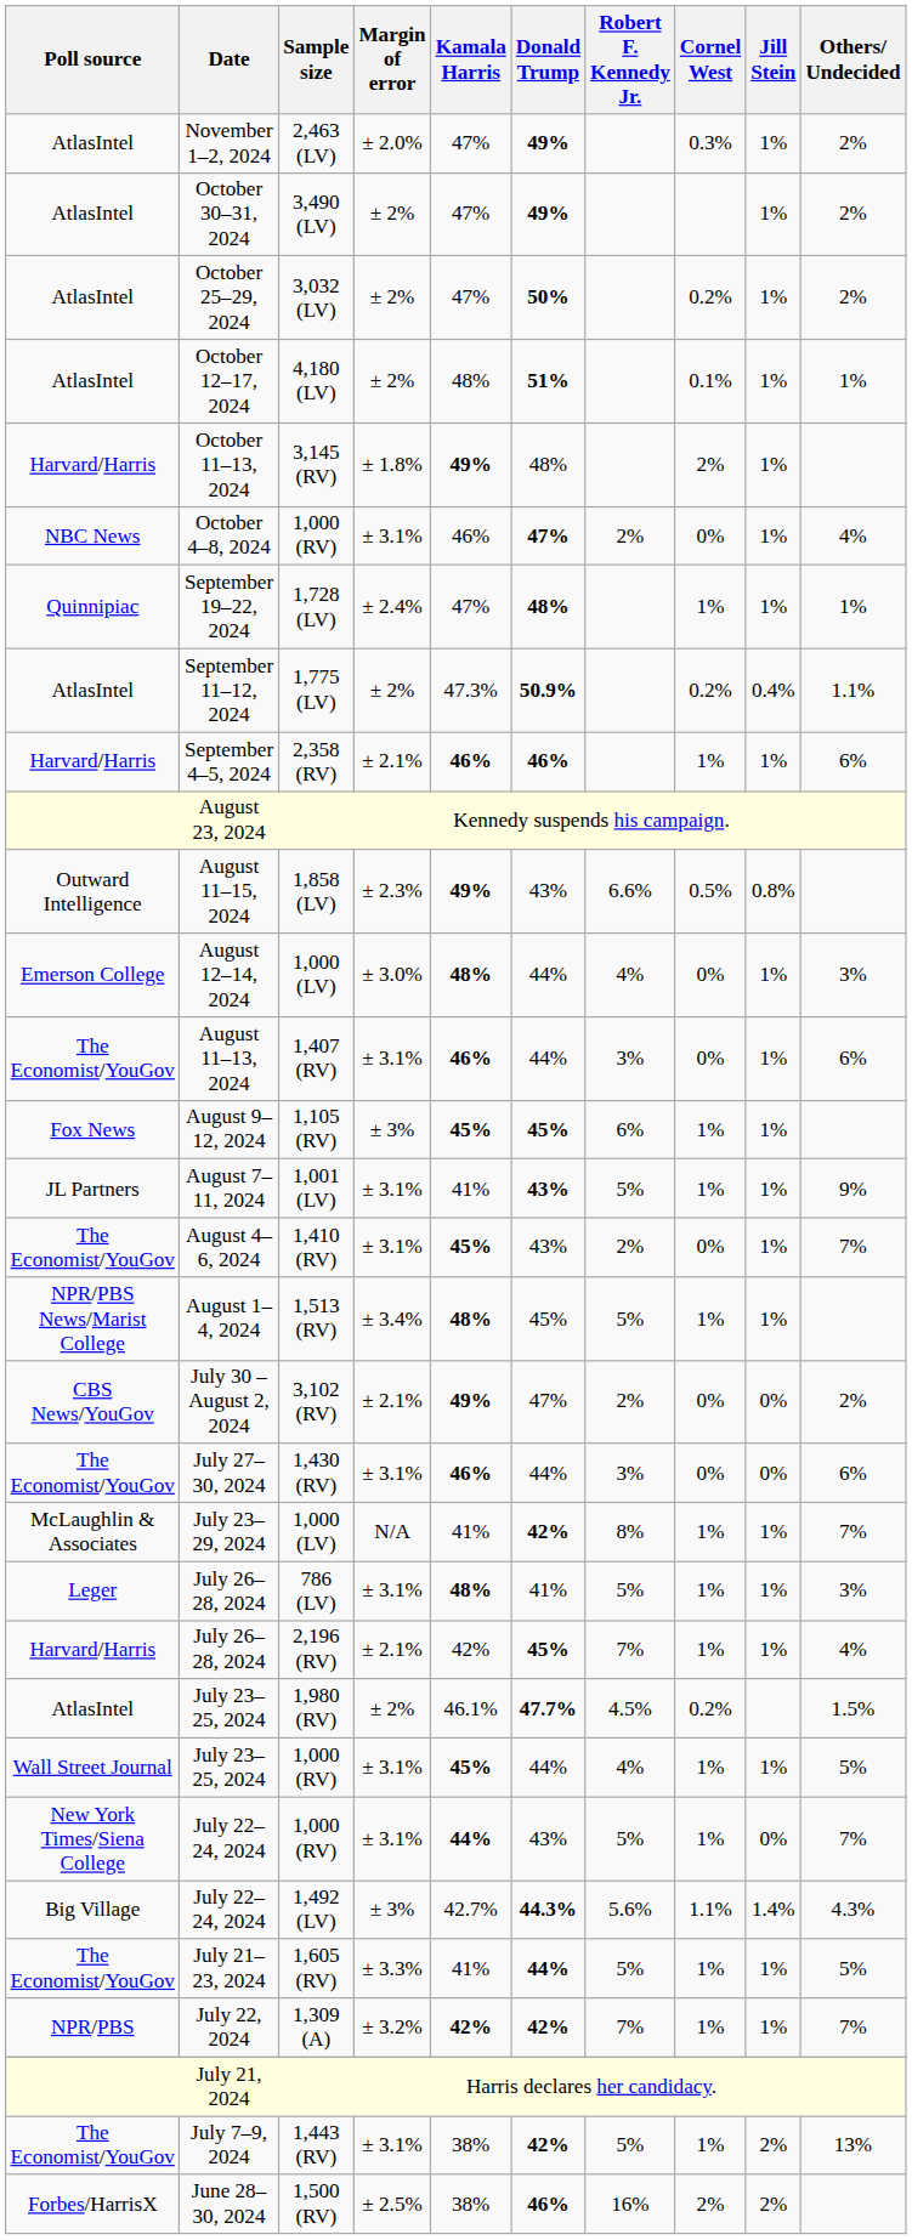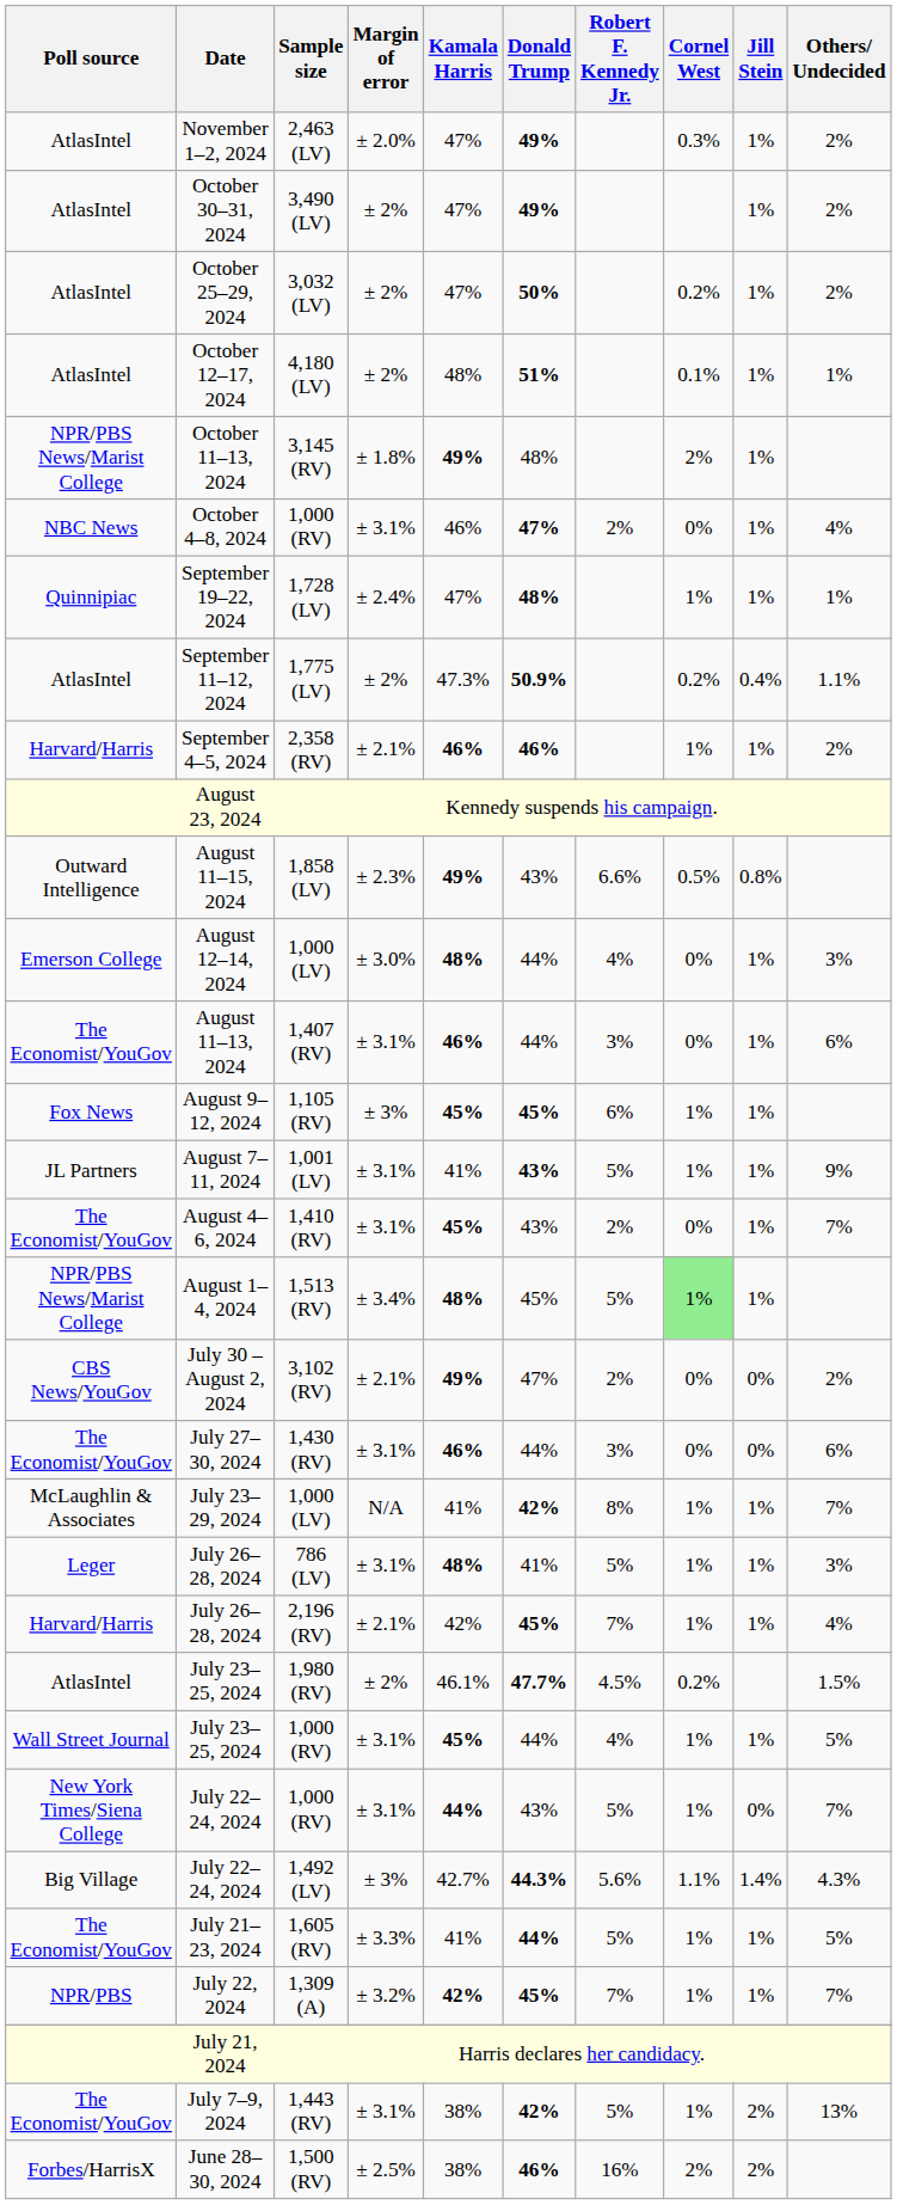 <table class="wikitable sortable mw-datatable" style="text-align:center;font-size:90%;line-height:17px">
 <tr>
 <th>Poll source</th>
 <th>Date</th>
 <th>Sample<br>size</th>
 <th>Margin<br>of error</th>
 <th class="unsortable"><a href='#'>Kamala<br>Harris</a><br><small></small></th>
 <th class="unsortable"><a href='#'>Donald<br>Trump</a><br><small></small></th>
 <th class="unsortable"><a href='#'>Robert F.<br>Kennedy Jr.</a><br><small></small></th>
 <th class="unsortable"><a href='#'>Cornel<br>West</a><br><small></small></th>
 <th class="unsortable"><a href='#'>Jill<br>Stein</a><br><small></small></th>
 <th class="unsortable">Others/<br>Undecided</th>
 </tr>
 <tr>
 <td>AtlasIntel</td>
 <td>November 1–2, 2024</td>
 <td>2,463 (LV)</td>
 <td>± 2.0%</td>
 <td>47%</td>
 <td><strong>49%</strong></td>
 <td></td>
 <td>0.3%</td>
 <td>1%</td>
 <td>2%</td>
 </tr>
 <tr>
 <td>AtlasIntel</td>
 <td>October 30–31, 2024</td>
 <td>3,490 (LV)</td>
 <td>± 2%</td>
 <td>47%</td>
 <td><strong>49%</strong></td>
 <td></td>
 <td></td>
 <td>1%</td>
 <td>2%</td>
 </tr>
 <tr>
 <td>AtlasIntel</td>
 <td>October 25–29, 2024</td>
 <td>3,032 (LV)</td>
 <td>± 2%</td>
 <td>47%</td>
 <td><strong>50%</strong></td>
 <td></td>
 <td>0.2%</td>
 <td>1%</td>
 <td>2%</td>
 </tr>
 <tr>
 <td>AtlasIntel</td>
 <td>October 12–17, 2024</td>
 <td>4,180 (LV)</td>
 <td>± 2%</td>
 <td>48%</td>
 <td><strong>51%</strong></td>
 <td></td>
 <td>0.1%</td>
 <td>1%</td>
 <td>1%</td>
 </tr>
 <tr>
-<td><a href='#'>Harvard</a>/<a href='#'>Harris</a></td>
+<td><a href='#'>NPR</a>/<a href='#'>PBS News</a>/<a href='#'>Marist College</a></td>
 <td>October 11–13, 2024</td>
 <td>3,145 (RV)</td>
 <td>± 1.8%</td>
 <td><strong>49%</strong></td>
 <td>48%</td>
 <td></td>
 <td>2%</td>
 <td>1%</td>
 <td></td>
 </tr>
 <tr>
 <td><a href='#'>NBC News</a></td>
 <td>October 4–8, 2024</td>
 <td>1,000 (RV)</td>
 <td>± 3.1%</td>
 <td>46%</td>
 <td><strong>47%</strong></td>
 <td>2%</td>
 <td>0%</td>
 <td>1%</td>
 <td>4%</td>
 </tr>
 <tr>
 <td><a href='#'>Quinnipiac</a></td>
 <td>September 19–22, 2024</td>
 <td>1,728 (LV)</td>
 <td>± 2.4%</td>
 <td>47%</td>
 <td><strong>48%</strong></td>
 <td></td>
 <td>1%</td>
 <td>1%</td>
 <td>1%</td>
 </tr>
 <tr>
 <td>AtlasIntel</td>
 <td>September 11–12, 2024</td>
 <td>1,775 (LV)</td>
 <td>± 2%</td>
 <td>47.3%</td>
 <td><strong>50.9%</strong></td>
 <td></td>
 <td>0.2%</td>
 <td>0.4%</td>
 <td>1.1%</td>
 </tr>
 <tr>
 <td><a href='#'>Harvard</a>/<a href='#'>Harris</a></td>
 <td>September 4–5, 2024</td>
 <td>2,358 (RV)</td>
 <td>± 2.1%</td>
 <td><strong>46%</strong></td>
 <td><strong>46%</strong></td>
 <td></td>
 <td>1%</td>
 <td>1%</td>
-<td>6%</td>
+<td>2%</td>
 </tr>
 <tr style="background:lightyellow;">
 <td style="border-right-style:hidden; background:lightyellow;"></td>
 <td style="border-right-style:hidden; " data-sort-value="2024-07-21">August 23, 2024</td>
 <td colspan="8">Kennedy suspends <a href='#'>his campaign</a>.</td>
 </tr>
 <tr>
 <td>Outward Intelligence</td>
 <td>August 11–15, 2024</td>
 <td>1,858 (LV)</td>
 <td>± 2.3%</td>
 <td><strong>49%</strong></td>
 <td>43%</td>
 <td>6.6%</td>
 <td>0.5%</td>
 <td>0.8%</td>
 <td></td>
 </tr>
 <tr>
 <td><a href='#'>Emerson College</a></td>
 <td>August 12–14, 2024</td>
 <td>1,000 (LV)</td>
 <td>± 3.0%</td>
 <td><strong>48%</strong></td>
 <td>44%</td>
 <td>4%</td>
 <td>0%</td>
 <td>1%</td>
 <td>3%</td>
 </tr>
 <tr>
 <td><a href='#'>The Economist</a>/<a href='#'>YouGov</a></td>
 <td>August 11–13, 2024</td>
 <td>1,407 (RV)</td>
 <td>± 3.1%</td>
 <td><strong>46%</strong></td>
 <td>44%</td>
 <td>3%</td>
 <td>0%</td>
 <td>1%</td>
 <td>6%</td>
 </tr>
 <tr>
 <td><a href='#'>Fox News</a></td>
 <td>August 9–12, 2024</td>
 <td>1,105 (RV)</td>
 <td>± 3%</td>
 <td><strong>45%</strong></td>
 <td><strong>45%</strong></td>
 <td>6%</td>
 <td>1%</td>
 <td>1%</td>
 <td></td>
 </tr>
 <tr>
 <td>JL Partners</td>
 <td>August 7–11, 2024</td>
 <td>1,001 (LV)</td>
 <td>± 3.1%</td>
 <td>41%</td>
 <td><strong>43%</strong></td>
 <td>5%</td>
 <td>1%</td>
 <td>1%</td>
 <td>9%</td>
 </tr>
 <tr>
 <td><a href='#'>The Economist</a>/<a href='#'>YouGov</a></td>
 <td>August 4–6, 2024</td>
 <td>1,410 (RV)</td>
 <td>± 3.1%</td>
 <td><strong>45%</strong></td>
 <td>43%</td>
 <td>2%</td>
 <td>0%</td>
 <td>1%</td>
 <td>7%</td>
 </tr>
 <tr>
 <td><a href='#'>NPR</a>/<a href='#'>PBS News</a>/<a href='#'>Marist College</a></td>
 <td>August 1–4, 2024</td>
 <td>1,513 (RV)</td>
 <td>± 3.4%</td>
 <td><strong>48%</strong></td>
 <td>45%</td>
 <td>5%</td>
-<td>1%</td>
+<td style="background: lightgreen;">1%</td>
 <td>1%</td>
 <td></td>
 </tr>
 <tr>
 <td><a href='#'>CBS News</a>/<a href='#'>YouGov</a></td>
 <td>July 30 – August 2, 2024</td>
 <td>3,102 (RV)</td>
 <td>± 2.1%</td>
 <td><strong>49%</strong></td>
 <td>47%</td>
 <td>2%</td>
 <td>0%</td>
 <td>0%</td>
 <td>2%</td>
 </tr>
 <tr>
 <td><a href='#'>The Economist</a>/<a href='#'>YouGov</a></td>
 <td>July 27–30, 2024</td>
 <td>1,430 (RV)</td>
 <td>± 3.1%</td>
 <td><strong>46%</strong></td>
 <td>44%</td>
 <td>3%</td>
 <td>0%</td>
 <td>0%</td>
 <td>6%</td>
 </tr>
 <tr>
 <td>McLaughlin & Associates</td>
 <td>July 23–29, 2024</td>
 <td>1,000 (LV)</td>
 <td>N/A</td>
 <td>41%</td>
 <td><strong>42%</strong></td>
 <td>8%</td>
 <td>1%</td>
 <td>1%</td>
 <td>7%</td>
 </tr>
 <tr>
 <td><a href='#'>Leger</a></td>
 <td>July 26–28, 2024</td>
 <td>786 (LV)</td>
 <td>± 3.1%</td>
 <td><strong>48%</strong></td>
 <td>41%</td>
 <td>5%</td>
 <td>1%</td>
 <td>1%</td>
 <td>3%</td>
 </tr>
 <tr>
 <td><a href='#'>Harvard</a>/<a href='#'>Harris</a></td>
 <td>July 26–28, 2024</td>
 <td>2,196 (RV)</td>
 <td>± 2.1%</td>
 <td>42%</td>
 <td><strong>45%</strong></td>
 <td>7%</td>
 <td>1%</td>
 <td>1%</td>
 <td>4%</td>
 </tr>
 <tr>
 <td>AtlasIntel</td>
 <td>July 23–25, 2024</td>
 <td>1,980 (RV)</td>
 <td>± 2%</td>
 <td>46.1%</td>
 <td><strong>47.7%</strong></td>
 <td>4.5%</td>
 <td>0.2%</td>
 <td></td>
 <td>1.5%</td>
 </tr>
 <tr>
 <td><a href='#'>Wall Street Journal</a></td>
 <td>July 23–25, 2024</td>
 <td>1,000 (RV)</td>
 <td>± 3.1%</td>
 <td><strong>45%</strong></td>
 <td>44%</td>
 <td>4%</td>
 <td>1%</td>
 <td>1%</td>
 <td>5%</td>
 </tr>
 <tr>
 <td><a href='#'>New York Times</a>/<a href='#'>Siena College</a></td>
 <td>July 22–24, 2024</td>
 <td>1,000 (RV)</td>
 <td>± 3.1%</td>
 <td><strong>44%</strong></td>
 <td>43%</td>
 <td>5%</td>
 <td>1%</td>
 <td>0%</td>
 <td>7%</td>
 </tr>
 <tr>
 <td>Big Village</td>
 <td>July 22–24, 2024</td>
 <td>1,492 (LV)</td>
 <td>± 3%</td>
 <td>42.7%</td>
 <td><strong>44.3%</strong></td>
 <td>5.6%</td>
 <td>1.1%</td>
 <td>1.4%</td>
 <td>4.3%</td>
 </tr>
 <tr>
 <td><a href='#'>The Economist</a>/<a href='#'>YouGov</a></td>
 <td>July 21–23, 2024</td>
 <td>1,605 (RV)</td>
 <td>± 3.3%</td>
 <td>41%</td>
 <td><strong>44%</strong></td>
 <td>5%</td>
 <td>1%</td>
 <td>1%</td>
 <td>5%</td>
 </tr>
 <tr>
 <td><a href='#'>NPR</a>/<a href='#'>PBS</a></td>
 <td>July 22, 2024</td>
 <td>1,309 (A)</td>
 <td>± 3.2%</td>
 <td><strong>42%</strong></td>
-<td><strong>42%</strong></td>
+<td><strong>45%</strong></td>
 <td>7%</td>
 <td>1%</td>
 <td>1%</td>
 <td>7%</td>
 </tr>
 <tr>
 </tr>
 <tr style="background:lightyellow;">
 <td style="border-right-style:hidden; background:lightyellow;"></td>
 <td style="border-right-style:hidden; " data-sort-value="2024-07-21">July 21, 2024</td>
 <td colspan="8">Harris declares <a href='#'>her candidacy</a>.</td>
 </tr>
 <tr>
 <td><a href='#'>The Economist</a>/<a href='#'>YouGov</a></td>
 <td>July 7–9, 2024</td>
 <td>1,443 (RV)</td>
 <td>± 3.1%</td>
 <td>38%</td>
 <td><strong>42%</strong></td>
 <td>5%</td>
 <td>1%</td>
 <td>2%</td>
 <td>13%</td>
 </tr>
 <tr>
 <td><a href='#'>Forbes</a>/HarrisX</td>
 <td>June 28–30, 2024</td>
 <td>1,500 (RV)</td>
 <td>± 2.5%</td>
 <td>38%</td>
 <td><strong>46%</strong></td>
 <td>16%</td>
 <td>2%</td>
 <td>2%</td>
 <td></td>
 </tr>
 </table>
